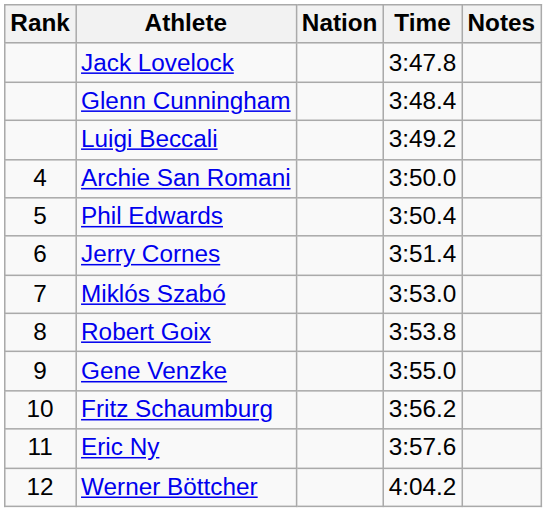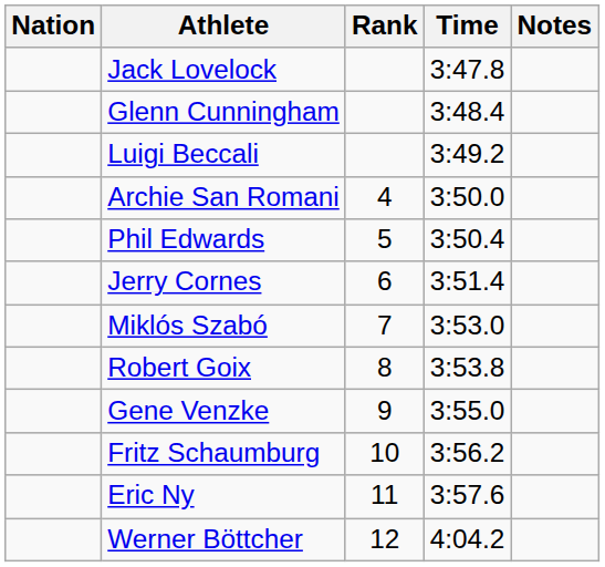 <table class="wikitable sortable" style="text-align:center">
 <tr>
+<th>Nation</th>
+<th>Athlete</th>
 <th>Rank</th>
-<th>Athlete</th>
-<th>Nation</th>
 <th>Time</th>
 <th>Notes</th>
 </tr>
 <tr>
+<td align=left></td>
+<td align=left><a href='#'>Jack Lovelock</a></td>
 <td></td>
-<td align=left><a href='#'>Jack Lovelock</a></td>
-<td align=left></td>
 <td>3:47.8</td>
 <td></td>
 </tr>
 <tr>
+<td align=left></td>
+<td align=left><a href='#'>Glenn Cunningham</a></td>
 <td></td>
-<td align=left><a href='#'>Glenn Cunningham</a></td>
-<td align=left></td>
 <td>3:48.4</td>
 <td></td>
 </tr>
 <tr>
+<td align=left></td>
+<td align=left><a href='#'>Luigi Beccali</a></td>
 <td></td>
-<td align=left><a href='#'>Luigi Beccali</a></td>
-<td align=left></td>
 <td>3:49.2</td>
 <td></td>
 </tr>
 <tr>
+<td align=left></td>
+<td align=left><a href='#'>Archie San Romani</a></td>
 <td>4</td>
-<td align=left><a href='#'>Archie San Romani</a></td>
-<td align=left></td>
 <td>3:50.0</td>
 <td></td>
 </tr>
 <tr>
+<td align=left></td>
+<td align=left><a href='#'>Phil Edwards</a></td>
 <td>5</td>
-<td align=left><a href='#'>Phil Edwards</a></td>
-<td align=left></td>
 <td>3:50.4</td>
 <td><strong> </strong></td>
 </tr>
 <tr>
+<td align=left></td>
+<td align=left><a href='#'>Jerry Cornes</a></td>
 <td>6</td>
-<td align=left><a href='#'>Jerry Cornes</a></td>
-<td align=left></td>
 <td>3:51.4</td>
 <td></td>
 </tr>
 <tr>
+<td align=left></td>
+<td align=left><a href='#'>Miklós Szabó</a></td>
 <td>7</td>
-<td align=left><a href='#'>Miklós Szabó</a></td>
-<td align=left></td>
 <td>3:53.0</td>
 <td></td>
 </tr>
 <tr>
+<td align=left></td>
+<td align=left><a href='#'>Robert Goix</a></td>
 <td>8</td>
-<td align=left><a href='#'>Robert Goix</a></td>
-<td align=left></td>
 <td>3:53.8</td>
 <td></td>
 </tr>
 <tr>
+<td align=left></td>
+<td align=left><a href='#'>Gene Venzke</a></td>
 <td>9</td>
-<td align=left><a href='#'>Gene Venzke</a></td>
-<td align=left></td>
 <td>3:55.0</td>
 <td></td>
 </tr>
 <tr>
+<td align=left></td>
+<td align=left><a href='#'>Fritz Schaumburg</a></td>
 <td>10</td>
-<td align=left><a href='#'>Fritz Schaumburg</a></td>
-<td align=left></td>
 <td>3:56.2</td>
 <td></td>
 </tr>
 <tr>
+<td align=left></td>
+<td align=left><a href='#'>Eric Ny</a></td>
 <td>11</td>
-<td align=left><a href='#'>Eric Ny</a></td>
-<td align=left></td>
 <td>3:57.6</td>
 <td></td>
 </tr>
 <tr>
+<td align=left></td>
+<td align=left><a href='#'>Werner Böttcher</a></td>
 <td>12</td>
-<td align=left><a href='#'>Werner Böttcher</a></td>
-<td align=left></td>
 <td>4:04.2</td>
 <td></td>
 </tr>
 </table>
